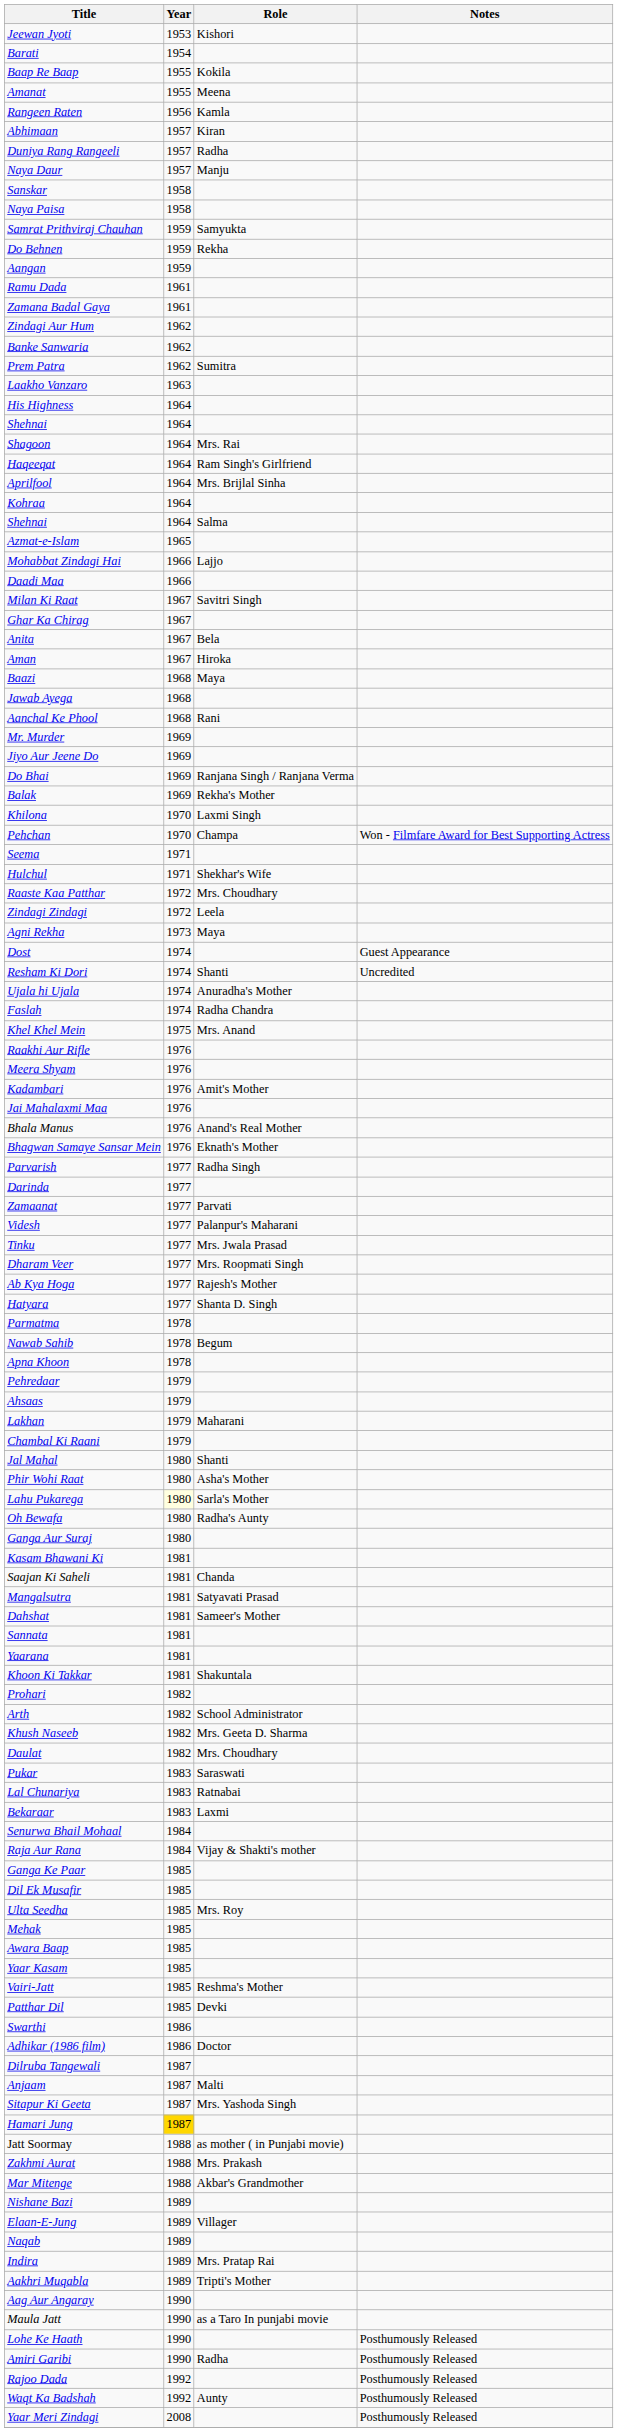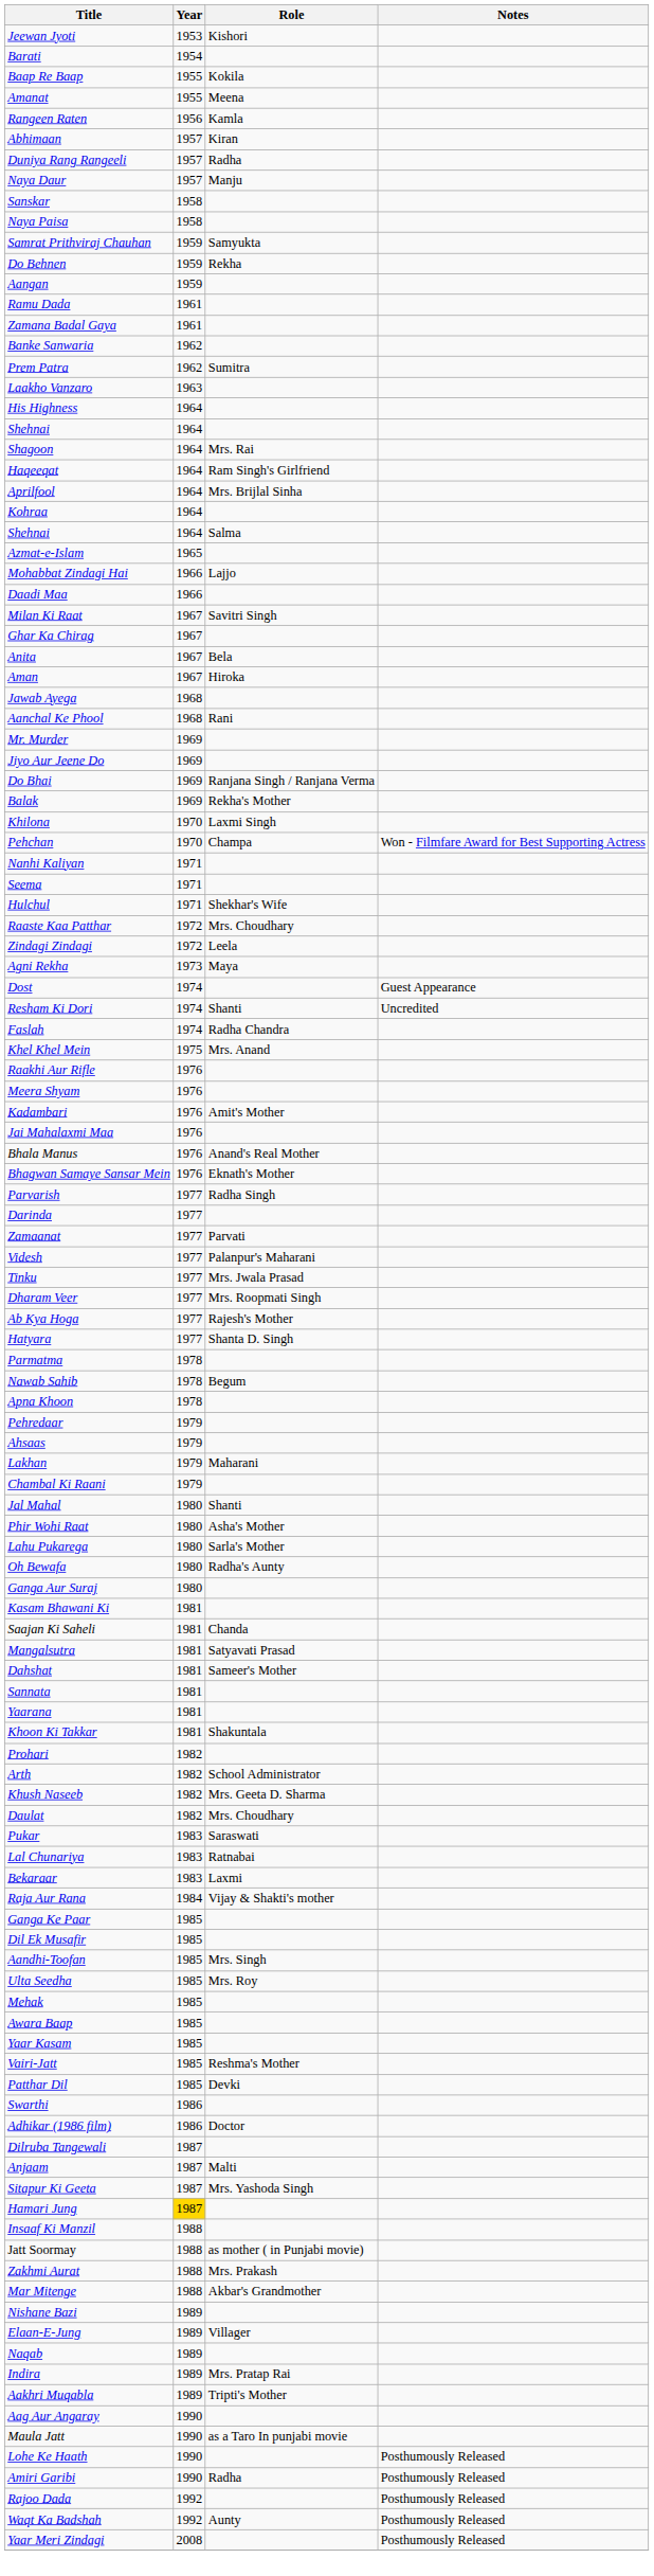 <table class="wikitable sortable">
 <tr>
 <th>Title</th>
 <th>Year</th>
 <th>Role</th>
 <th>Notes</th>
 </tr>
 <tr>
 <td><em><a href='#'>Jeewan Jyoti</a></em></td>
 <td>1953</td>
 <td>Kishori</td>
 <td></td>
 </tr>
 <tr>
 <td><em><a href='#'>Barati</a></em></td>
 <td>1954</td>
 <td></td>
 <td></td>
 </tr>
 <tr>
 <td><em><a href='#'>Baap Re Baap</a></em></td>
 <td>1955</td>
 <td>Kokila</td>
 <td></td>
 </tr>
 <tr>
 <td><em><a href='#'>Amanat</a></em></td>
 <td>1955</td>
 <td>Meena</td>
 <td></td>
 </tr>
 <tr>
 <td><em><a href='#'>Rangeen Raten</a></em></td>
 <td>1956</td>
 <td>Kamla</td>
 <td></td>
 </tr>
 <tr>
 <td><em><a href='#'>Abhimaan</a></em></td>
 <td>1957</td>
 <td>Kiran</td>
 <td></td>
 </tr>
 <tr>
 <td><em><a href='#'>Duniya Rang Rangeeli</a></em></td>
 <td>1957</td>
 <td>Radha</td>
 <td></td>
 </tr>
 <tr>
 <td><em><a href='#'>Naya Daur</a></em></td>
 <td>1957</td>
 <td>Manju</td>
 <td></td>
 </tr>
 <tr>
 <td><em><a href='#'>Sanskar</a></em></td>
 <td>1958</td>
 <td></td>
 <td></td>
 </tr>
 <tr>
 <td><em><a href='#'>Naya Paisa</a></em></td>
 <td>1958</td>
 <td></td>
 <td></td>
 </tr>
 <tr>
 <td><em><a href='#'>Samrat Prithviraj Chauhan</a></em></td>
 <td>1959</td>
 <td>Samyukta</td>
 <td></td>
 </tr>
 <tr>
 <td><em><a href='#'>Do Behnen</a></em></td>
 <td>1959</td>
 <td>Rekha</td>
 <td></td>
 </tr>
 <tr>
 <td><em><a href='#'>Aangan</a></em></td>
 <td>1959</td>
 <td></td>
 <td></td>
 </tr>
 <tr>
 <td><em><a href='#'>Ramu Dada</a></em></td>
 <td>1961</td>
 <td></td>
 <td></td>
 </tr>
 <tr>
 <td><em><a href='#'>Zamana Badal Gaya</a></em></td>
 <td>1961</td>
-<td></td>
-<td></td>
-</tr>
-<tr>
-<td><em><a href='#'>Zindagi Aur Hum</a></em></td>
-<td>1962</td>
 <td></td>
 <td></td>
 </tr>
 <tr>
 <td><em><a href='#'>Banke Sanwaria</a></em></td>
 <td>1962</td>
 <td></td>
 <td></td>
 </tr>
 <tr>
 <td><em><a href='#'>Prem Patra</a></em></td>
 <td>1962</td>
 <td>Sumitra</td>
 <td></td>
 </tr>
 <tr>
 <td><em><a href='#'>Laakho Vanzaro</a></em></td>
 <td>1963</td>
 <td></td>
 <td></td>
 </tr>
 <tr>
 <td><em><a href='#'>His Highness</a></em></td>
 <td>1964</td>
 <td></td>
 <td></td>
 </tr>
 <tr>
 <td><em><a href='#'>Shehnai</a></em></td>
 <td>1964</td>
 <td></td>
 <td></td>
 </tr>
 <tr>
 <td><em><a href='#'>Shagoon</a></em></td>
 <td>1964</td>
 <td>Mrs. Rai</td>
 <td></td>
 </tr>
 <tr>
 <td><em><a href='#'>Haqeeqat</a></em></td>
 <td>1964</td>
 <td>Ram Singh's Girlfriend</td>
 <td></td>
 </tr>
 <tr>
 <td><em><a href='#'>Aprilfool</a></em></td>
 <td>1964</td>
 <td>Mrs. Brijlal Sinha</td>
 <td></td>
 </tr>
 <tr>
 <td><em><a href='#'>Kohraa</a></em></td>
 <td>1964</td>
 <td></td>
 <td></td>
 </tr>
 <tr>
 <td><em><a href='#'>Shehnai</a></em></td>
 <td>1964</td>
 <td>Salma</td>
 <td></td>
 </tr>
 <tr>
 <td><em><a href='#'>Azmat-e-Islam</a></em></td>
 <td>1965</td>
 <td></td>
 <td></td>
 </tr>
 <tr>
 <td><em><a href='#'>Mohabbat Zindagi Hai</a></em></td>
 <td>1966</td>
 <td>Lajjo</td>
 <td></td>
 </tr>
 <tr>
 <td><em><a href='#'>Daadi Maa</a></em></td>
 <td>1966</td>
 <td></td>
 <td></td>
 </tr>
 <tr>
 <td><em><a href='#'>Milan Ki Raat</a></em></td>
 <td>1967</td>
 <td>Savitri Singh</td>
 <td></td>
 </tr>
 <tr>
 <td><em><a href='#'>Ghar Ka Chirag</a></em></td>
 <td>1967</td>
 <td></td>
 <td></td>
 </tr>
 <tr>
 <td><em><a href='#'>Anita</a></em></td>
 <td>1967</td>
 <td>Bela</td>
 <td></td>
 </tr>
 <tr>
 <td><em><a href='#'>Aman</a></em></td>
 <td>1967</td>
 <td>Hiroka</td>
 <td></td>
 </tr>
 <tr>
-<td><em><a href='#'>Baazi</a></em></td>
-<td>1968</td>
-<td>Maya</td>
-<td></td>
-</tr>
-<tr>
 <td><em><a href='#'>Jawab Ayega</a></em></td>
 <td>1968</td>
 <td></td>
 <td></td>
 </tr>
 <tr>
 <td><em><a href='#'>Aanchal Ke Phool</a></em></td>
 <td>1968</td>
 <td>Rani</td>
 <td></td>
 </tr>
 <tr>
 <td><em><a href='#'>Mr. Murder</a></em></td>
 <td>1969</td>
 <td></td>
 <td></td>
 </tr>
 <tr>
 <td><em><a href='#'>Jiyo Aur Jeene Do</a></em></td>
 <td>1969</td>
 <td></td>
 <td></td>
 </tr>
 <tr>
 <td><em><a href='#'>Do Bhai</a></em></td>
 <td>1969</td>
 <td>Ranjana Singh / Ranjana Verma</td>
 <td></td>
 </tr>
 <tr>
 <td><em><a href='#'>Balak</a></em></td>
 <td>1969</td>
 <td>Rekha's Mother</td>
 <td></td>
 </tr>
 <tr>
 <td><em><a href='#'>Khilona</a></em></td>
 <td>1970</td>
 <td>Laxmi Singh</td>
 <td></td>
 </tr>
 <tr>
 <td><em><a href='#'>Pehchan</a></em></td>
 <td>1970</td>
 <td>Champa</td>
 <td>Won - <a href='#'>Filmfare Award for Best Supporting Actress</a></td>
 </tr>
 <tr>
+<td><em><a href='#'>Nanhi Kaliyan</a></em></td>
+<td>1971</td>
+<td></td>
+<td></td>
+</tr>
+<tr>
 <td><em><a href='#'>Seema</a></em></td>
 <td>1971</td>
 <td></td>
 <td></td>
 </tr>
 <tr>
 <td><em><a href='#'>Hulchul</a></em></td>
 <td>1971</td>
 <td>Shekhar's Wife</td>
 <td></td>
 </tr>
 <tr>
 <td><em><a href='#'>Raaste Kaa Patthar</a></em></td>
 <td>1972</td>
 <td>Mrs. Choudhary</td>
 <td></td>
 </tr>
 <tr>
 <td><em><a href='#'>Zindagi Zindagi</a></em></td>
 <td>1972</td>
 <td>Leela</td>
 <td></td>
 </tr>
 <tr>
 <td><em><a href='#'>Agni Rekha</a></em></td>
 <td>1973</td>
 <td>Maya</td>
 <td></td>
 </tr>
 <tr>
 <td><em><a href='#'>Dost</a></em></td>
 <td>1974</td>
 <td></td>
 <td>Guest Appearance</td>
 </tr>
 <tr>
 <td><em><a href='#'>Resham Ki Dori</a></em></td>
 <td>1974</td>
 <td>Shanti</td>
 <td>Uncredited</td>
-</tr>
-<tr>
-<td><em><a href='#'>Ujala hi Ujala</a></em></td>
-<td>1974</td>
-<td>Anuradha's Mother</td>
-<td></td>
 </tr>
 <tr>
 <td><em><a href='#'>Faslah</a></em></td>
 <td>1974</td>
 <td>Radha Chandra</td>
 <td></td>
 </tr>
 <tr>
 <td><em><a href='#'>Khel Khel Mein</a></em></td>
 <td>1975</td>
 <td>Mrs. Anand</td>
 <td></td>
 </tr>
 <tr>
 <td><em><a href='#'>Raakhi Aur Rifle</a></em></td>
 <td>1976</td>
 <td></td>
 <td></td>
 </tr>
 <tr>
 <td><em><a href='#'>Meera Shyam</a></em></td>
 <td>1976</td>
 <td></td>
 <td></td>
 </tr>
 <tr>
 <td><em><a href='#'>Kadambari</a></em></td>
 <td>1976</td>
 <td>Amit's Mother</td>
 <td></td>
 </tr>
 <tr>
 <td><em><a href='#'>Jai Mahalaxmi Maa</a></em></td>
 <td>1976</td>
 <td></td>
 <td></td>
 </tr>
 <tr>
 <td><em>Bhala Manus</em></td>
 <td>1976</td>
 <td>Anand's Real Mother</td>
 <td></td>
 </tr>
 <tr>
 <td><em><a href='#'>Bhagwan Samaye Sansar Mein</a></em></td>
 <td>1976</td>
 <td>Eknath's Mother</td>
 <td></td>
 </tr>
 <tr>
 <td><em><a href='#'>Parvarish</a></em></td>
 <td>1977</td>
 <td>Radha Singh</td>
 <td></td>
 </tr>
 <tr>
 <td><em><a href='#'>Darinda</a></em></td>
 <td>1977</td>
 <td></td>
 <td></td>
 </tr>
 <tr>
 <td><em><a href='#'>Zamaanat</a></em></td>
 <td>1977</td>
 <td>Parvati</td>
 <td></td>
 </tr>
 <tr>
 <td><em><a href='#'>Videsh</a></em></td>
 <td>1977</td>
 <td>Palanpur's Maharani</td>
 <td></td>
 </tr>
 <tr>
 <td><em><a href='#'>Tinku</a></em></td>
 <td>1977</td>
 <td>Mrs. Jwala Prasad</td>
 <td></td>
 </tr>
 <tr>
 <td><em><a href='#'>Dharam Veer</a></em></td>
 <td>1977</td>
 <td>Mrs. Roopmati Singh</td>
 <td></td>
 </tr>
 <tr>
 <td><em><a href='#'>Ab Kya Hoga</a></em></td>
 <td>1977</td>
 <td>Rajesh's Mother</td>
 <td></td>
 </tr>
 <tr>
 <td><em><a href='#'>Hatyara</a></em></td>
 <td>1977</td>
 <td>Shanta D. Singh</td>
 <td></td>
 </tr>
 <tr>
 <td><em><a href='#'>Parmatma</a></em></td>
 <td>1978</td>
 <td></td>
 <td></td>
 </tr>
 <tr>
 <td><em><a href='#'>Nawab Sahib</a></em></td>
 <td>1978</td>
 <td>Begum</td>
 <td></td>
 </tr>
 <tr>
 <td><em><a href='#'>Apna Khoon</a></em></td>
 <td>1978</td>
 <td></td>
 <td></td>
 </tr>
 <tr>
 <td><em><a href='#'>Pehredaar</a></em></td>
 <td>1979</td>
 <td></td>
 <td></td>
 </tr>
 <tr>
 <td><em><a href='#'>Ahsaas</a></em></td>
 <td>1979</td>
 <td></td>
 <td></td>
 </tr>
 <tr>
 <td><em><a href='#'>Lakhan</a></em></td>
 <td>1979</td>
 <td>Maharani</td>
 <td></td>
 </tr>
 <tr>
 <td><em><a href='#'>Chambal Ki Raani</a></em></td>
 <td>1979</td>
 <td></td>
 <td></td>
 </tr>
 <tr>
 <td><em><a href='#'>Jal Mahal</a></em></td>
 <td>1980</td>
 <td>Shanti</td>
 <td></td>
 </tr>
 <tr>
 <td><em><a href='#'>Phir Wohi Raat</a></em></td>
 <td>1980</td>
 <td>Asha's Mother</td>
 <td></td>
 </tr>
 <tr>
 <td><em><a href='#'>Lahu Pukarega</a></em></td>
-<td style="background: lightyellow;">1980</td>
+<td>1980</td>
 <td>Sarla's Mother</td>
 <td></td>
 </tr>
 <tr>
 <td><em><a href='#'>Oh Bewafa</a></em></td>
 <td>1980</td>
 <td>Radha's Aunty</td>
 <td></td>
 </tr>
 <tr>
 <td><em><a href='#'>Ganga Aur Suraj</a></em></td>
 <td>1980</td>
 <td></td>
 <td></td>
 </tr>
 <tr>
 <td><em><a href='#'>Kasam Bhawani Ki</a></em></td>
 <td>1981</td>
 <td></td>
 <td></td>
 </tr>
 <tr>
 <td><em>Saajan Ki Saheli</em></td>
 <td>1981</td>
 <td>Chanda</td>
 <td></td>
 </tr>
 <tr>
 <td><em><a href='#'>Mangalsutra</a></em></td>
 <td>1981</td>
 <td>Satyavati Prasad</td>
 <td></td>
 </tr>
 <tr>
 <td><em><a href='#'>Dahshat</a></em></td>
 <td>1981</td>
 <td>Sameer's Mother</td>
 <td></td>
 </tr>
 <tr>
 <td><em><a href='#'>Sannata</a></em></td>
 <td>1981</td>
 <td></td>
 <td></td>
 </tr>
 <tr>
 <td><em><a href='#'>Yaarana</a></em></td>
 <td>1981</td>
 <td></td>
 <td></td>
 </tr>
 <tr>
 <td><em><a href='#'>Khoon Ki Takkar</a></em></td>
 <td>1981</td>
 <td>Shakuntala</td>
 <td></td>
 </tr>
 <tr>
 <td><em><a href='#'>Prohari</a></em></td>
 <td>1982</td>
 <td></td>
 <td></td>
 </tr>
 <tr>
 <td><em><a href='#'>Arth</a></em></td>
 <td>1982</td>
 <td>School Administrator</td>
 <td></td>
 </tr>
 <tr>
 <td><em><a href='#'>Khush Naseeb</a></em></td>
 <td>1982</td>
 <td>Mrs. Geeta D. Sharma</td>
 <td></td>
 </tr>
 <tr>
 <td><em><a href='#'>Daulat</a></em></td>
 <td>1982</td>
 <td>Mrs. Choudhary</td>
 <td></td>
 </tr>
 <tr>
 <td><em><a href='#'>Pukar</a></em></td>
 <td>1983</td>
 <td>Saraswati</td>
 <td></td>
 </tr>
 <tr>
 <td><em><a href='#'>Lal Chunariya</a></em></td>
 <td>1983</td>
 <td>Ratnabai</td>
 <td></td>
 </tr>
 <tr>
 <td><em><a href='#'>Bekaraar</a></em></td>
 <td>1983</td>
 <td>Laxmi</td>
 <td></td>
 </tr>
 <tr>
-<td><em><a href='#'>Senurwa Bhail Mohaal</a></em></td>
-<td>1984</td>
-<td></td>
-<td></td>
-</tr>
-<tr>
 <td><em><a href='#'>Raja Aur Rana</a></em></td>
 <td>1984</td>
 <td>Vijay & Shakti's mother</td>
 <td></td>
 </tr>
 <tr>
 <td><em><a href='#'>Ganga Ke Paar</a></em></td>
 <td>1985</td>
 <td></td>
 <td></td>
 </tr>
 <tr>
 <td><em><a href='#'>Dil Ek Musafir</a></em></td>
 <td>1985</td>
 <td></td>
+<td></td>
+</tr>
+<tr>
+<td><em><a href='#'>Aandhi-Toofan</a></em></td>
+<td>1985</td>
+<td>Mrs. Singh</td>
 <td></td>
 </tr>
 <tr>
 <td><em><a href='#'>Ulta Seedha</a></em></td>
 <td>1985</td>
 <td>Mrs. Roy</td>
 <td></td>
 </tr>
 <tr>
 <td><em><a href='#'>Mehak</a></em></td>
 <td>1985</td>
 <td></td>
 <td></td>
 </tr>
 <tr>
 <td><em><a href='#'>Awara Baap</a></em></td>
 <td>1985</td>
 <td></td>
 <td></td>
 </tr>
 <tr>
 <td><em><a href='#'>Yaar Kasam</a></em></td>
 <td>1985</td>
 <td></td>
 <td></td>
 </tr>
 <tr>
 <td><em><a href='#'>Vairi-Jatt</a></em></td>
 <td>1985</td>
 <td>Reshma's Mother</td>
 <td></td>
 </tr>
 <tr>
 <td><em><a href='#'>Patthar Dil</a></em></td>
 <td>1985</td>
 <td>Devki</td>
 <td></td>
 </tr>
 <tr>
 <td><em><a href='#'>Swarthi</a></em></td>
 <td>1986</td>
 <td></td>
 <td></td>
 </tr>
 <tr>
 <td><em><a href='#'>Adhikar (1986 film)</a></em></td>
 <td>1986</td>
 <td>Doctor</td>
 <td></td>
 </tr>
 <tr>
 <td><em><a href='#'>Dilruba Tangewali</a></em></td>
 <td>1987</td>
 <td></td>
 <td></td>
 </tr>
 <tr>
 <td><em><a href='#'>Anjaam</a></em></td>
 <td>1987</td>
 <td>Malti</td>
 <td></td>
 </tr>
 <tr>
 <td><em><a href='#'>Sitapur Ki Geeta</a></em></td>
 <td>1987</td>
 <td>Mrs. Yashoda Singh</td>
 <td></td>
 </tr>
 <tr>
 <td><em><a href='#'>Hamari Jung</a></em></td>
 <td style="background: gold;">1987</td>
+<td></td>
+<td></td>
+</tr>
+<tr>
+<td><em><a href='#'>Insaaf Ki Manzil</a></em></td>
+<td>1988</td>
 <td></td>
 <td></td>
 </tr>
 <tr>
 <td>Jatt Soormay</td>
 <td>1988</td>
 <td>as mother ( in Punjabi movie)</td>
 <td></td>
 </tr>
 <tr>
 <td><em><a href='#'>Zakhmi Aurat</a></em></td>
 <td>1988</td>
 <td>Mrs. Prakash</td>
 <td></td>
 </tr>
 <tr>
 <td><em><a href='#'>Mar Mitenge</a></em></td>
 <td>1988</td>
 <td>Akbar's Grandmother</td>
 <td></td>
 </tr>
 <tr>
 <td><em><a href='#'>Nishane Bazi</a></em></td>
 <td>1989</td>
 <td></td>
 <td></td>
 </tr>
 <tr>
 <td><em><a href='#'>Elaan-E-Jung</a></em></td>
 <td>1989</td>
 <td>Villager</td>
 <td></td>
 </tr>
 <tr>
 <td><em><a href='#'>Naqab</a></em></td>
 <td>1989</td>
 <td></td>
 <td></td>
 </tr>
 <tr>
 <td><em><a href='#'>Indira</a></em></td>
 <td>1989</td>
 <td>Mrs. Pratap Rai</td>
 <td></td>
 </tr>
 <tr>
 <td><em><a href='#'>Aakhri Muqabla</a></em></td>
 <td>1989</td>
 <td>Tripti's Mother</td>
 <td></td>
 </tr>
 <tr>
 <td><em><a href='#'>Aag Aur Angaray</a></em></td>
 <td>1990</td>
 <td></td>
 <td></td>
 </tr>
 <tr>
 <td><em>Maula Jatt</em></td>
 <td>1990</td>
 <td>as a Taro In punjabi movie</td>
 <td></td>
 </tr>
 <tr>
 <td><em><a href='#'>Lohe Ke Haath</a></em></td>
 <td>1990</td>
 <td></td>
 <td>Posthumously Released</td>
 </tr>
 <tr>
 <td><em><a href='#'>Amiri Garibi</a></em></td>
 <td>1990</td>
 <td>Radha</td>
 <td>Posthumously Released</td>
 </tr>
 <tr>
 <td><em><a href='#'>Rajoo Dada</a></em></td>
 <td>1992</td>
 <td></td>
 <td>Posthumously Released</td>
 </tr>
 <tr>
 <td><em><a href='#'>Waqt Ka Badshah</a></em></td>
 <td>1992</td>
 <td>Aunty</td>
 <td>Posthumously Released</td>
 </tr>
 <tr>
 <td><em><a href='#'>Yaar Meri Zindagi</a></em></td>
 <td>2008</td>
 <td></td>
 <td>Posthumously Released</td>
 </tr>
 <tr>
 </tr>
 </table>
